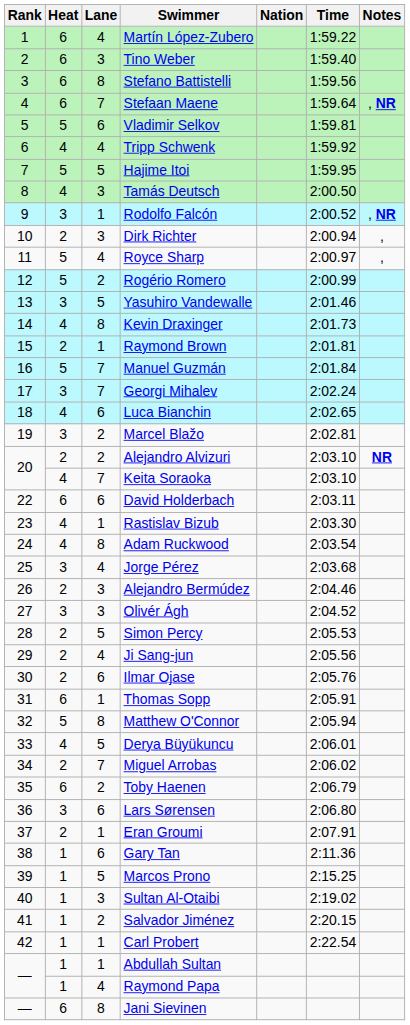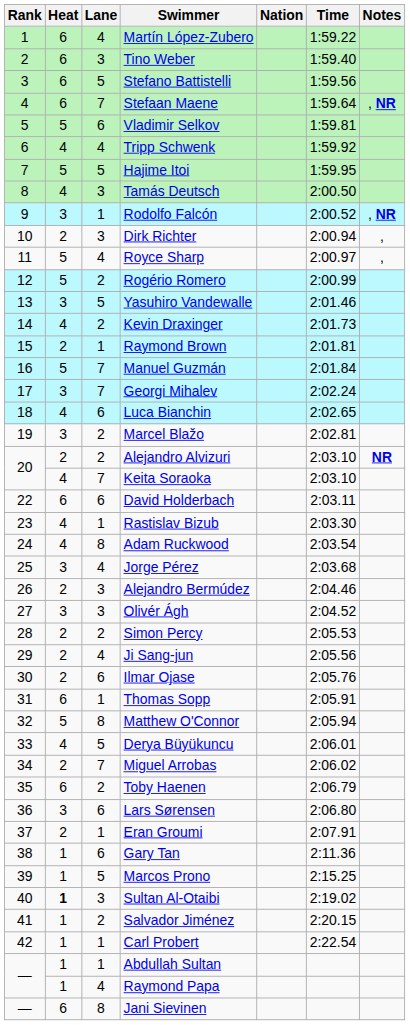 <table class="wikitable sortable" style="text-align:center">
 <tr>
 <th>Rank</th>
 <th>Heat</th>
 <th>Lane</th>
 <th>Swimmer</th>
 <th>Nation</th>
 <th>Time</th>
 <th>Notes</th>
 </tr>
 <tr bgcolor=#bbf3bb>
 <td>1</td>
 <td>6</td>
 <td>4</td>
 <td align=left><a href='#'>Martín López-Zubero</a></td>
 <td align=left></td>
 <td>1:59.22</td>
 <td></td>
 </tr>
 <tr bgcolor=#bbf3bb>
 <td>2</td>
 <td>6</td>
 <td>3</td>
 <td align=left><a href='#'>Tino Weber</a></td>
 <td align=left></td>
 <td>1:59.40</td>
 <td></td>
 </tr>
 <tr bgcolor=#bbf3bb>
 <td>3</td>
 <td>6</td>
-<td>8</td>
+<td>5</td>
 <td align=left><a href='#'>Stefano Battistelli</a></td>
 <td align=left></td>
 <td>1:59.56</td>
 <td></td>
 </tr>
 <tr bgcolor=#bbf3bb>
 <td>4</td>
 <td>6</td>
 <td>7</td>
 <td align=left><a href='#'>Stefaan Maene</a></td>
 <td align=left></td>
 <td>1:59.64</td>
 <td>, <strong><a href='#'>NR</a></strong></td>
 </tr>
 <tr bgcolor=#bbf3bb>
 <td>5</td>
 <td>5</td>
 <td>6</td>
 <td align=left><a href='#'>Vladimir Selkov</a></td>
 <td align=left></td>
 <td>1:59.81</td>
 <td></td>
 </tr>
 <tr bgcolor=#bbf3bb>
 <td>6</td>
 <td>4</td>
 <td>4</td>
 <td align=left><a href='#'>Tripp Schwenk</a></td>
 <td align=left></td>
 <td>1:59.92</td>
 <td></td>
 </tr>
 <tr bgcolor=#bbf3bb>
 <td>7</td>
 <td>5</td>
 <td>5</td>
 <td align=left><a href='#'>Hajime Itoi</a></td>
 <td align=left></td>
 <td>1:59.95</td>
 <td></td>
 </tr>
 <tr bgcolor=#bbf3bb>
 <td>8</td>
 <td>4</td>
 <td>3</td>
 <td align=left><a href='#'>Tamás Deutsch</a></td>
 <td align=left></td>
 <td>2:00.50</td>
 <td></td>
 </tr>
 <tr bgcolor=bbf9ff>
 <td>9</td>
 <td>3</td>
 <td>1</td>
 <td align=left><a href='#'>Rodolfo Falcón</a></td>
 <td align=left></td>
 <td>2:00.52</td>
 <td>, <strong><a href='#'>NR</a></strong></td>
 </tr>
 <tr>
 <td>10</td>
 <td>2</td>
 <td>3</td>
 <td align=left><a href='#'>Dirk Richter</a></td>
 <td align=left></td>
 <td>2:00.94</td>
 <td>, </td>
 </tr>
 <tr>
 <td>11</td>
 <td>5</td>
 <td>4</td>
 <td align=left><a href='#'>Royce Sharp</a></td>
 <td align=left></td>
 <td>2:00.97</td>
 <td>, </td>
 </tr>
 <tr bgcolor=bbf9ff>
 <td>12</td>
 <td>5</td>
 <td>2</td>
 <td align=left><a href='#'>Rogério Romero</a></td>
 <td align=left></td>
 <td>2:00.99</td>
 <td></td>
 </tr>
 <tr bgcolor=bbf9ff>
 <td>13</td>
 <td>3</td>
 <td>5</td>
 <td align=left><a href='#'>Yasuhiro Vandewalle</a></td>
 <td align=left></td>
 <td>2:01.46</td>
 <td></td>
 </tr>
 <tr bgcolor=bbf9ff>
 <td>14</td>
 <td>4</td>
-<td>8</td>
+<td>2</td>
 <td align=left><a href='#'>Kevin Draxinger</a></td>
 <td align=left></td>
 <td>2:01.73</td>
 <td></td>
 </tr>
 <tr bgcolor=bbf9ff>
 <td>15</td>
 <td>2</td>
 <td>1</td>
 <td align=left><a href='#'>Raymond Brown</a></td>
 <td align=left></td>
 <td>2:01.81</td>
 <td></td>
 </tr>
 <tr bgcolor=bbf9ff>
 <td>16</td>
 <td>5</td>
 <td>7</td>
 <td align=left><a href='#'>Manuel Guzmán</a></td>
 <td align=left></td>
 <td>2:01.84</td>
 <td></td>
 </tr>
 <tr bgcolor=bbf9ff>
 <td>17</td>
 <td>3</td>
 <td>7</td>
 <td align=left><a href='#'>Georgi Mihalev</a></td>
 <td align=left></td>
 <td>2:02.24</td>
 <td></td>
 </tr>
 <tr bgcolor=bbf9ff>
 <td>18</td>
 <td>4</td>
 <td>6</td>
 <td align=left><a href='#'>Luca Bianchin</a></td>
 <td align=left></td>
 <td>2:02.65</td>
 <td></td>
 </tr>
 <tr>
 <td>19</td>
 <td>3</td>
 <td>2</td>
 <td align=left><a href='#'>Marcel Blažo</a></td>
 <td align=left></td>
 <td>2:02.81</td>
 <td></td>
 </tr>
 <tr>
 <td rowspan=2>20</td>
 <td>2</td>
 <td>2</td>
 <td align=left><a href='#'>Alejandro Alvizuri</a></td>
 <td align=left></td>
 <td>2:03.10</td>
 <td><strong><a href='#'>NR</a></strong></td>
 </tr>
 <tr>
 <td>4</td>
 <td>7</td>
 <td align=left><a href='#'>Keita Soraoka</a></td>
 <td align=left></td>
 <td>2:03.10</td>
 <td></td>
 </tr>
 <tr>
 <td>22</td>
 <td>6</td>
 <td>6</td>
 <td align=left><a href='#'>David Holderbach</a></td>
 <td align=left></td>
 <td>2:03.11</td>
 <td></td>
 </tr>
 <tr>
 <td>23</td>
 <td>4</td>
 <td>1</td>
 <td align=left><a href='#'>Rastislav Bizub</a></td>
 <td align=left></td>
 <td>2:03.30</td>
 <td></td>
 </tr>
 <tr>
 <td>24</td>
 <td>4</td>
 <td>8</td>
 <td align=left><a href='#'>Adam Ruckwood</a></td>
 <td align=left></td>
 <td>2:03.54</td>
 <td></td>
 </tr>
 <tr>
 <td>25</td>
 <td>3</td>
 <td>4</td>
 <td align=left><a href='#'>Jorge Pérez</a></td>
 <td align=left></td>
 <td>2:03.68</td>
 <td></td>
 </tr>
 <tr>
 <td>26</td>
 <td>2</td>
 <td>3</td>
 <td align=left><a href='#'>Alejandro Bermúdez</a></td>
 <td align=left></td>
 <td>2:04.46</td>
 <td></td>
 </tr>
 <tr>
 <td>27</td>
 <td>3</td>
 <td>3</td>
 <td align=left><a href='#'>Olivér Ágh</a></td>
 <td align=left></td>
 <td>2:04.52</td>
 <td></td>
 </tr>
 <tr>
 <td>28</td>
 <td>2</td>
-<td>5</td>
+<td>2</td>
 <td align=left><a href='#'>Simon Percy</a></td>
 <td align=left></td>
 <td>2:05.53</td>
 <td></td>
 </tr>
 <tr>
 <td>29</td>
 <td>2</td>
 <td>4</td>
 <td align=left><a href='#'>Ji Sang-jun</a></td>
 <td align=left></td>
 <td>2:05.56</td>
 <td></td>
 </tr>
 <tr>
 <td>30</td>
 <td>2</td>
 <td>6</td>
 <td align=left><a href='#'>Ilmar Ojase</a></td>
 <td align=left></td>
 <td>2:05.76</td>
 <td></td>
 </tr>
 <tr>
 <td>31</td>
 <td>6</td>
 <td>1</td>
 <td align=left><a href='#'>Thomas Sopp</a></td>
 <td align=left></td>
 <td>2:05.91</td>
 <td></td>
 </tr>
 <tr>
 <td>32</td>
 <td>5</td>
 <td>8</td>
 <td align=left><a href='#'>Matthew O'Connor</a></td>
 <td align=left></td>
 <td>2:05.94</td>
 <td></td>
 </tr>
 <tr>
 <td>33</td>
 <td>4</td>
 <td>5</td>
 <td align=left><a href='#'>Derya Büyükuncu</a></td>
 <td align=left></td>
 <td>2:06.01</td>
 <td></td>
 </tr>
 <tr>
 <td>34</td>
 <td>2</td>
 <td>7</td>
 <td align=left><a href='#'>Miguel Arrobas</a></td>
 <td align=left></td>
 <td>2:06.02</td>
 <td></td>
 </tr>
 <tr>
 <td>35</td>
 <td>6</td>
 <td>2</td>
 <td align=left><a href='#'>Toby Haenen</a></td>
 <td align=left></td>
 <td>2:06.79</td>
 <td></td>
 </tr>
 <tr>
 <td>36</td>
 <td>3</td>
 <td>6</td>
 <td align=left><a href='#'>Lars Sørensen</a></td>
 <td align=left></td>
 <td>2:06.80</td>
 <td></td>
 </tr>
 <tr>
 <td>37</td>
 <td>2</td>
 <td>1</td>
 <td align=left><a href='#'>Eran Groumi</a></td>
 <td align=left></td>
 <td>2:07.91</td>
 <td></td>
 </tr>
 <tr>
 <td>38</td>
 <td>1</td>
 <td>6</td>
 <td align=left><a href='#'>Gary Tan</a></td>
 <td align=left></td>
 <td>2:11.36</td>
 <td></td>
 </tr>
 <tr>
 <td>39</td>
 <td>1</td>
 <td>5</td>
 <td align=left><a href='#'>Marcos Prono</a></td>
 <td align=left></td>
 <td>2:15.25</td>
 <td></td>
 </tr>
 <tr>
 <td>40</td>
-<td>1</td>
+<td><strong>1</strong></td>
 <td>3</td>
 <td align=left><a href='#'>Sultan Al-Otaibi</a></td>
 <td align=left></td>
 <td>2:19.02</td>
 <td></td>
 </tr>
 <tr>
 <td>41</td>
 <td>1</td>
 <td>2</td>
 <td align=left><a href='#'>Salvador Jiménez</a></td>
 <td align=left></td>
 <td>2:20.15</td>
 <td></td>
 </tr>
 <tr>
 <td>42</td>
 <td>1</td>
 <td>1</td>
 <td align=left><a href='#'>Carl Probert</a></td>
 <td align=left></td>
 <td>2:22.54</td>
 <td></td>
 </tr>
 <tr>
 <td rowspan=2 data-sort-value=43>—</td>
 <td>1</td>
 <td>1</td>
 <td align=left><a href='#'>Abdullah Sultan</a></td>
 <td align=left></td>
 <td data-sort-value=8:99.99></td>
 <td></td>
 </tr>
 <tr>
 <td>1</td>
 <td>4</td>
 <td align=left><a href='#'>Raymond Papa</a></td>
 <td align=left></td>
 <td data-sort-value=8:99.99></td>
 <td></td>
 </tr>
 <tr>
 <td data-sort-value=45>—</td>
 <td>6</td>
 <td>8</td>
 <td align=left><a href='#'>Jani Sievinen</a></td>
 <td align=left></td>
 <td data-sort-value=9:99.99></td>
 <td></td>
 </tr>
 </table>
